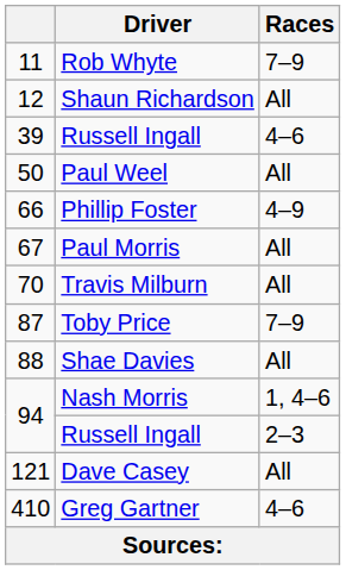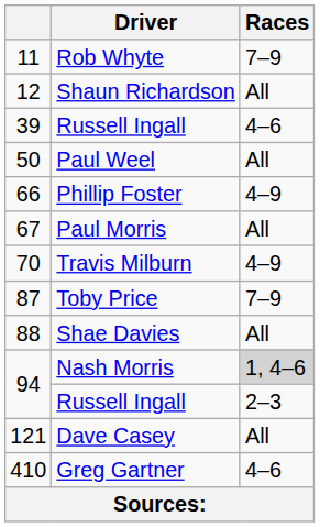 <table class="wikitable" style="font-size: 95%">
 <tr>
 <th></th>
 <th>Driver</th>
 <th>Races</th>
 </tr>
 <tr>
 <td align=center>11</td>
 <td> <a href='#'>Rob Whyte</a></td>
 <td>7–9</td>
 </tr>
 <tr>
 <td align=center>12</td>
 <td> <a href='#'>Shaun Richardson</a></td>
 <td>All</td>
 </tr>
 <tr>
 <td align=center>39</td>
 <td> <a href='#'>Russell Ingall</a></td>
 <td>4–6</td>
 </tr>
 <tr>
 <td align=center>50</td>
 <td> <a href='#'>Paul Weel</a></td>
 <td>All</td>
 </tr>
 <tr>
 <td align=center>66</td>
 <td> <a href='#'>Phillip Foster</a></td>
 <td>4–9</td>
 </tr>
 <tr>
 <td align=center>67</td>
 <td> <a href='#'>Paul Morris</a></td>
 <td>All</td>
 </tr>
 <tr>
 <td align=center>70</td>
 <td> <a href='#'>Travis Milburn</a></td>
-<td>All</td>
+<td>4–9</td>
 </tr>
 <tr>
 <td align=center>87</td>
 <td> <a href='#'>Toby Price</a></td>
 <td>7–9</td>
 </tr>
 <tr>
 <td align=center>88</td>
 <td> <a href='#'>Shae Davies</a></td>
 <td>All</td>
 </tr>
 <tr>
 <td rowspan=2 align=center>94</td>
 <td> <a href='#'>Nash Morris</a></td>
-<td>1, 4–6</td>
+<td style="background: lightgrey;">1, 4–6</td>
 </tr>
 <tr>
 <td> <a href='#'>Russell Ingall</a></td>
 <td>2–3</td>
 </tr>
 <tr>
 <td align=center>121</td>
 <td> <a href='#'>Dave Casey</a></td>
 <td>All</td>
 </tr>
 <tr>
 <td align=center>410</td>
 <td> <a href='#'>Greg Gartner</a></td>
 <td>4–6</td>
 </tr>
 <tr>
 <th colspan=3>Sources:</th>
 </tr>
 </table>
